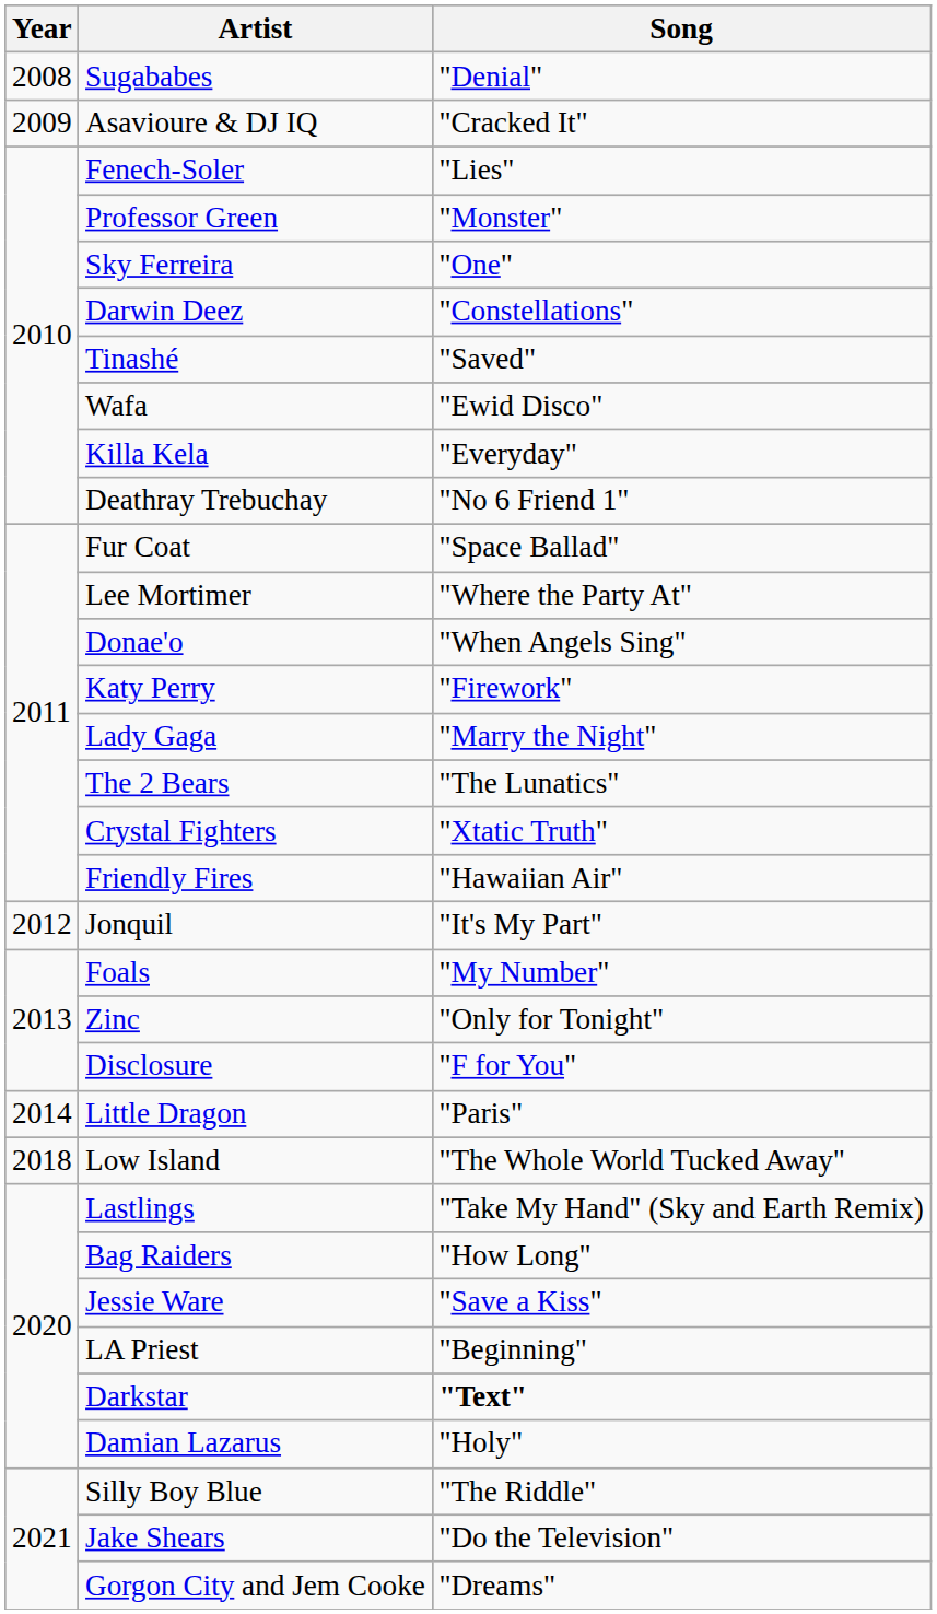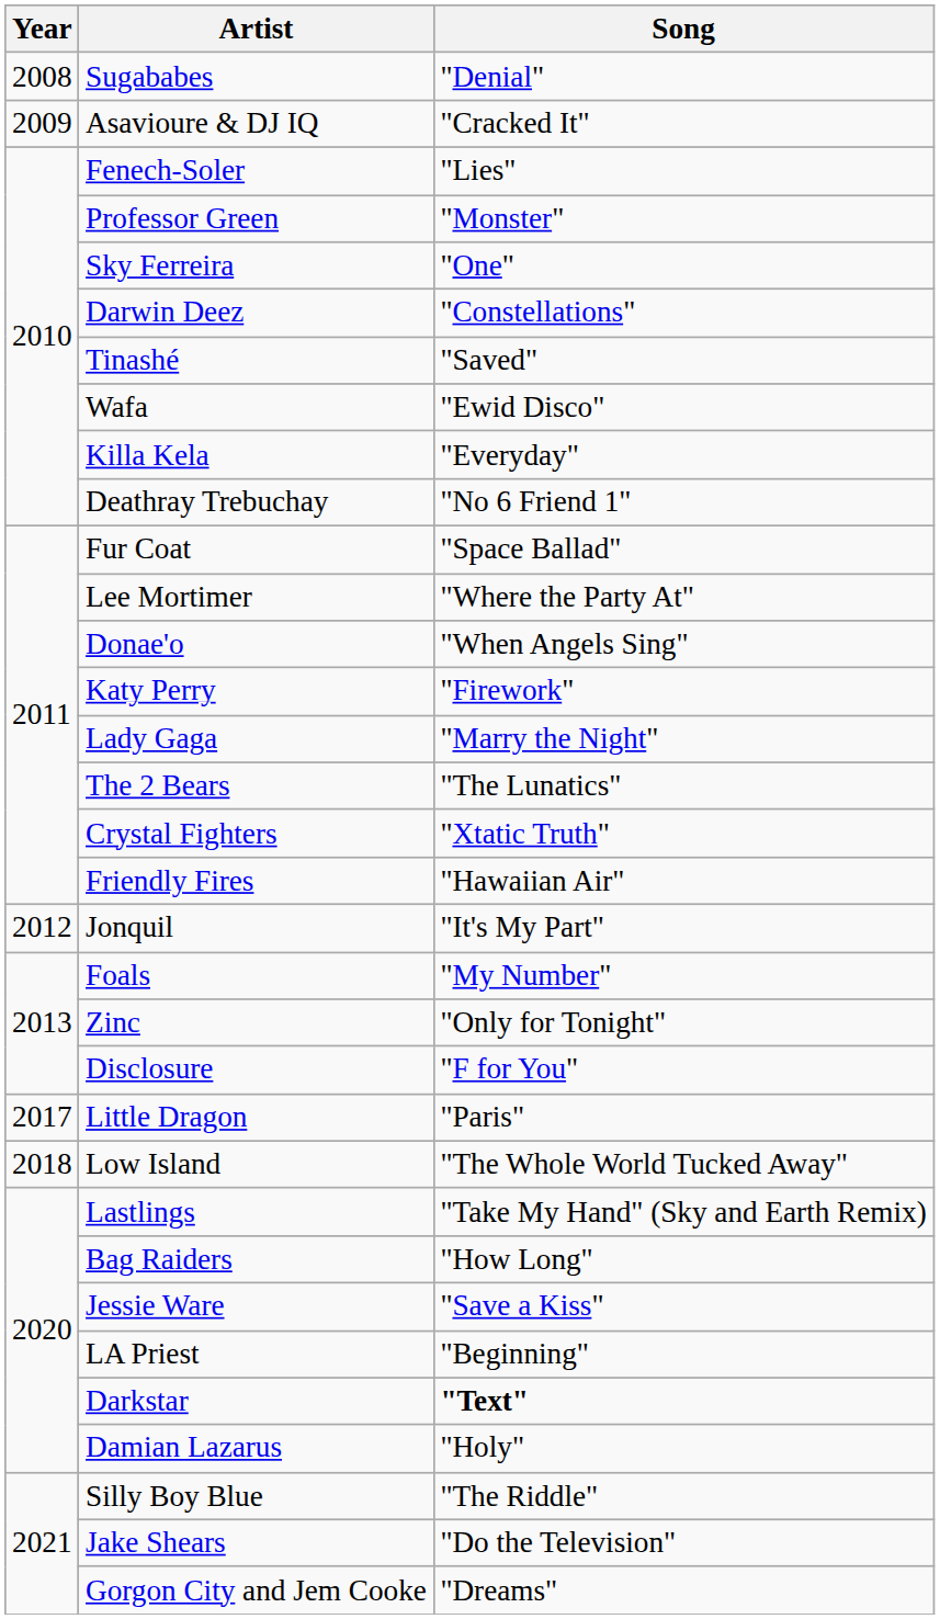 <table class="wikitable plainrowheaders">
 <tr>
 <th>Year</th>
 <th>Artist</th>
 <th>Song</th>
 </tr>
 <tr>
 <td>2008</td>
 <td><a href='#'>Sugababes</a></td>
 <td>"<a href='#'>Denial</a>"</td>
 </tr>
 <tr>
 <td>2009</td>
 <td>Asavioure & DJ IQ</td>
 <td>"Cracked It"</td>
 </tr>
 <tr>
 <td rowspan="8">2010</td>
 <td><a href='#'>Fenech-Soler</a></td>
 <td>"Lies"</td>
 </tr>
 <tr>
 <td><a href='#'>Professor Green</a></td>
 <td>"<a href='#'>Monster</a>"</td>
 </tr>
 <tr>
 <td><a href='#'>Sky Ferreira</a></td>
 <td>"<a href='#'>One</a>"</td>
 </tr>
 <tr>
 <td><a href='#'>Darwin Deez</a></td>
 <td>"<a href='#'>Constellations</a>"</td>
 </tr>
 <tr>
 <td><a href='#'>Tinashé</a></td>
 <td>"Saved"</td>
 </tr>
 <tr>
 <td>Wafa</td>
 <td>"Ewid Disco"</td>
 </tr>
 <tr>
 <td><a href='#'>Killa Kela</a></td>
 <td>"Everyday"</td>
 </tr>
 <tr>
 <td>Deathray Trebuchay</td>
 <td>"No 6 Friend 1"</td>
 </tr>
 <tr>
 <td rowspan="8">2011</td>
 <td>Fur Coat</td>
 <td>"Space Ballad"</td>
 </tr>
 <tr>
 <td>Lee Mortimer</td>
 <td>"Where the Party At"</td>
 </tr>
 <tr>
 <td><a href='#'>Donae'o</a> </td>
 <td>"When Angels Sing"</td>
 </tr>
 <tr>
 <td><a href='#'>Katy Perry</a></td>
 <td>"<a href='#'>Firework</a>"</td>
 </tr>
 <tr>
 <td><a href='#'>Lady Gaga</a></td>
 <td>"<a href='#'>Marry the Night</a>"</td>
 </tr>
 <tr>
 <td><a href='#'>The 2 Bears</a></td>
 <td>"The Lunatics"</td>
 </tr>
 <tr>
 <td><a href='#'>Crystal Fighters</a></td>
 <td>"<a href='#'>Xtatic Truth</a>"</td>
 </tr>
 <tr>
 <td><a href='#'>Friendly Fires</a></td>
 <td>"Hawaiian Air"</td>
 </tr>
 <tr>
 <td>2012</td>
 <td>Jonquil</td>
 <td>"It's My Part"</td>
 </tr>
 <tr>
 <td rowspan="3">2013</td>
 <td><a href='#'>Foals</a></td>
 <td>"<a href='#'>My Number</a>"</td>
 </tr>
 <tr>
 <td><a href='#'>Zinc</a> </td>
 <td>"Only for Tonight"</td>
 </tr>
 <tr>
 <td><a href='#'>Disclosure</a></td>
 <td>"<a href='#'>F for You</a>"</td>
 </tr>
 <tr>
-<td>2014</td>
+<td>2017</td>
 <td><a href='#'>Little Dragon</a></td>
 <td>"Paris"</td>
 </tr>
 <tr>
 <td>2018</td>
 <td>Low Island</td>
 <td>"The Whole World Tucked Away"</td>
 </tr>
 <tr>
 <td rowspan="6">2020</td>
 <td><a href='#'>Lastlings</a></td>
 <td>"Take My Hand" (Sky and Earth Remix)</td>
 </tr>
 <tr>
 <td><a href='#'>Bag Raiders</a> </td>
 <td>"How Long"</td>
 </tr>
 <tr>
 <td><a href='#'>Jessie Ware</a></td>
 <td>"<a href='#'>Save a Kiss</a>"</td>
 </tr>
 <tr>
 <td>LA Priest</td>
 <td>"Beginning"</td>
 </tr>
 <tr>
 <td><a href='#'>Darkstar</a></td>
 <td><strong>"Text"</strong></td>
 </tr>
 <tr>
 <td><a href='#'>Damian Lazarus</a></td>
 <td>"Holy"</td>
 </tr>
 <tr>
 <td rowspan="3">2021</td>
 <td>Silly Boy Blue</td>
 <td>"The Riddle"</td>
 </tr>
 <tr>
 <td><a href='#'>Jake Shears</a></td>
 <td>"Do the Television"</td>
 </tr>
 <tr>
 <td><a href='#'>Gorgon City</a> and Jem Cooke</td>
 <td>"Dreams"</td>
 </tr>
 </table>
